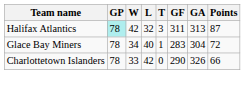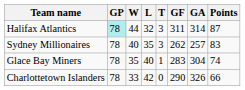 <table class="wikitable">
 <tr>
 <th>Team name</th>
 <th>GP</th>
 <th>W</th>
 <th>L</th>
 <th>T</th>
 <th>GF</th>
 <th>GA</th>
 <th>Points</th>
 </tr>
 <tr>
 <td>Halifax Atlantics</td>
 <td style="background: paleturquoise;">78</td>
-<td>42</td>
+<td>44</td>
 <td>32</td>
 <td>3</td>
 <td>311</td>
-<td>313</td>
+<td>314</td>
 <td>87</td>
+</tr>
+<tr>
+<td>Sydney Millionaires</td>
+<td>78</td>
+<td>40</td>
+<td>35</td>
+<td>3</td>
+<td>262</td>
+<td>257</td>
+<td>83</td>
 </tr>
 <tr>
 <td>Glace Bay Miners</td>
 <td>78</td>
-<td>34</td>
+<td>35</td>
 <td>40</td>
 <td>1</td>
 <td>283</td>
 <td>304</td>
-<td>72</td>
+<td>74</td>
 </tr>
 <tr>
 <td>Charlottetown Islanders</td>
 <td>78</td>
 <td>33</td>
 <td>42</td>
 <td>0</td>
 <td>290</td>
 <td>326</td>
 <td>66</td>
 </tr>
 </table>
